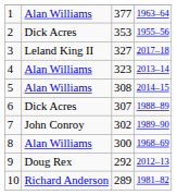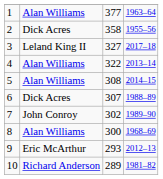 <table class="wikitable">
 <tr>
 </tr>
 <tr>
 <td>1</td>
 <td><a href='#'>Alan Williams</a></td>
 <td>377</td>
 <td style="font-size:80%;"><a href='#'>1963–64</a></td>
 </tr>
 <tr>
 <td>2</td>
 <td>Dick Acres</td>
-<td>353</td>
+<td>358</td>
 <td style="font-size:80%;"><a href='#'>1955–56</a></td>
 </tr>
 <tr>
 <td>3</td>
 <td>Leland King II</td>
 <td>327</td>
 <td style="font-size:80%;"><a href='#'>2017–18</a></td>
 </tr>
 <tr>
 <td>4</td>
 <td><a href='#'>Alan Williams</a></td>
-<td>323</td>
+<td>322</td>
 <td style="font-size:80%;"><a href='#'>2013–14</a></td>
 </tr>
 <tr>
 <td>5</td>
 <td><a href='#'>Alan Williams</a></td>
 <td>308</td>
 <td style="font-size:80%;"><a href='#'>2014–15</a></td>
 </tr>
 <tr>
 <td>6</td>
 <td>Dick Acres</td>
 <td>307</td>
 <td style="font-size:80%;"><a href='#'>1988–89</a></td>
 </tr>
 <tr>
 <td>7</td>
 <td>John Conroy</td>
 <td>302</td>
 <td style="font-size:80%;"><a href='#'>1989–90</a></td>
 </tr>
 <tr>
 <td>8</td>
 <td><a href='#'>Alan Williams</a></td>
 <td>300</td>
 <td style="font-size:80%;"><a href='#'>1968–69</a></td>
 </tr>
 <tr>
 <td>9</td>
-<td>Doug Rex</td>
-<td>292</td>
+<td>Eric McArthur</td>
+<td>293</td>
 <td style="font-size:80%;"><a href='#'>2012–13</a></td>
 </tr>
 <tr>
 <td>10</td>
 <td><a href='#'>Richard Anderson</a></td>
 <td>289</td>
 <td style="font-size:80%;"><a href='#'>1981–82</a></td>
 </tr>
 </table>
